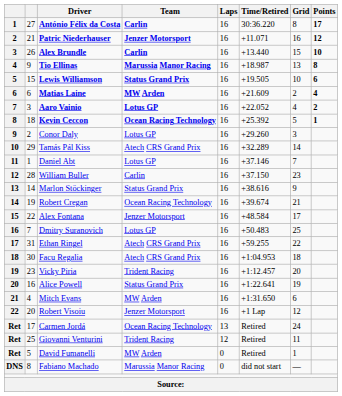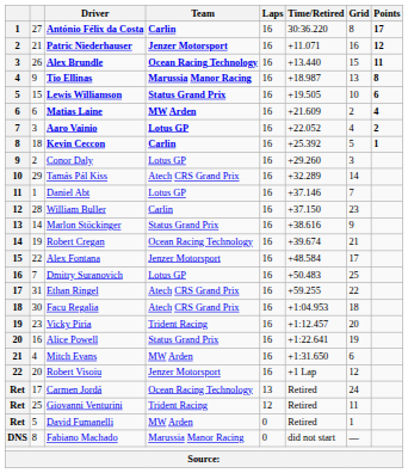 <table class="wikitable" style="font-size:85%">
 <tr>
 <th></th>
 <th></th>
 <th>Driver</th>
 <th>Team</th>
 <th>Laps</th>
 <th>Time/Retired</th>
 <th>Grid</th>
 <th>Points</th>
 </tr>
 <tr>
 <th>1</th>
 <td>27</td>
 <td><strong> <a href='#'>António Félix da Costa</a></strong></td>
 <td><strong><a href='#'>Carlin</a></strong></td>
 <td>16</td>
 <td>30:36.220</td>
 <td>8</td>
 <td><strong>17 </strong></td>
 </tr>
 <tr>
 <th>2</th>
 <td>21</td>
 <td><strong> <a href='#'>Patric Niederhauser</a></strong></td>
 <td><strong><a href='#'>Jenzer Motorsport</a></strong></td>
 <td>16</td>
 <td>+11.071</td>
 <td>16</td>
 <td><strong>12</strong></td>
 </tr>
 <tr>
 <th>3</th>
 <td>26</td>
 <td><strong> <a href='#'>Alex Brundle</a></strong></td>
-<td><strong><a href='#'>Carlin</a></strong></td>
+<td><strong><a href='#'>Ocean Racing Technology</a></strong></td>
 <td>16</td>
 <td>+13.440</td>
 <td>15</td>
-<td><strong>10</strong></td>
+<td><strong>11</strong></td>
 </tr>
 <tr>
 <th>4</th>
 <td>9</td>
 <td><strong> <a href='#'>Tio Ellinas</a></strong></td>
 <td><strong><a href='#'>Marussia</a> <a href='#'>Manor Racing</a></strong></td>
 <td>16</td>
 <td>+18.987</td>
 <td>13</td>
 <td><strong>8</strong></td>
 </tr>
 <tr>
 <th>5</th>
 <td>15</td>
 <td><strong> <a href='#'>Lewis Williamson</a></strong></td>
 <td><strong><a href='#'>Status Grand Prix</a></strong></td>
 <td>16</td>
 <td>+19.505</td>
 <td>10</td>
 <td><strong>6</strong></td>
 </tr>
 <tr>
 <th>6</th>
 <td>6</td>
 <td><strong> <a href='#'>Matias Laine</a></strong></td>
 <td><strong><a href='#'>MW</a> <a href='#'>Arden</a></strong></td>
 <td>16</td>
 <td>+21.609</td>
 <td>2</td>
 <td><strong>4</strong></td>
 </tr>
 <tr>
 <th>7</th>
 <td>3</td>
 <td><strong> <a href='#'>Aaro Vainio</a></strong></td>
 <td><strong><a href='#'>Lotus GP</a></strong></td>
 <td>16</td>
 <td>+22.052</td>
 <td>4</td>
 <td><strong>2</strong></td>
 </tr>
 <tr>
 <th>8</th>
 <td>18</td>
 <td><strong> <a href='#'>Kevin Ceccon</a></strong></td>
-<td><strong><a href='#'>Ocean Racing Technology</a></strong></td>
+<td><strong><a href='#'>Carlin</a></strong></td>
 <td>16</td>
 <td>+25.392</td>
 <td>5</td>
 <td><strong>1</strong></td>
 </tr>
 <tr>
 <th>9</th>
 <td>2</td>
 <td> <a href='#'>Conor Daly</a></td>
 <td><a href='#'>Lotus GP</a></td>
 <td>16</td>
 <td>+29.260</td>
 <td>3</td>
 <td></td>
 </tr>
 <tr>
 <th>10</th>
 <td>29</td>
 <td> <a href='#'>Tamás Pál Kiss</a></td>
 <td><a href='#'>Atech</a> <a href='#'>CRS Grand Prix</a></td>
 <td>16</td>
 <td>+32.289</td>
 <td>14</td>
 <td></td>
 </tr>
 <tr>
 <th>11</th>
 <td>1</td>
 <td> <a href='#'>Daniel Abt</a></td>
 <td><a href='#'>Lotus GP</a></td>
 <td>16</td>
 <td>+37.146</td>
 <td>7</td>
 <td></td>
 </tr>
 <tr>
 <th>12</th>
 <td>28</td>
 <td> <a href='#'>William Buller</a></td>
 <td><a href='#'>Carlin</a></td>
 <td>16</td>
 <td>+37.150</td>
 <td>23</td>
 <td></td>
 </tr>
 <tr>
 <th>13</th>
 <td>14</td>
 <td> <a href='#'>Marlon Stöckinger</a></td>
 <td><a href='#'>Status Grand Prix</a></td>
 <td>16</td>
 <td>+38.616</td>
 <td>9</td>
 <td></td>
 </tr>
 <tr>
 <th>14</th>
 <td>19</td>
 <td> <a href='#'>Robert Cregan</a></td>
 <td><a href='#'>Ocean Racing Technology</a></td>
 <td>16</td>
 <td>+39.674</td>
 <td>21</td>
 <td></td>
 </tr>
 <tr>
 <th>15</th>
 <td>22</td>
 <td> <a href='#'>Alex Fontana</a></td>
 <td><a href='#'>Jenzer Motorsport</a></td>
 <td>16</td>
 <td>+48.584</td>
 <td>17</td>
 <td></td>
 </tr>
 <tr>
 <th>16</th>
 <td>7</td>
 <td> <a href='#'>Dmitry Suranovich</a></td>
 <td><a href='#'>Lotus GP</a></td>
 <td>16</td>
 <td>+50.483</td>
 <td>25</td>
 <td></td>
 </tr>
 <tr>
 <th>17</th>
 <td>31</td>
 <td> <a href='#'>Ethan Ringel</a></td>
 <td><a href='#'>Atech</a> <a href='#'>CRS Grand Prix</a></td>
 <td>16</td>
 <td>+59.255</td>
 <td>22</td>
 <td></td>
 </tr>
 <tr>
 <th>18</th>
 <td>30</td>
 <td> <a href='#'>Facu Regalia</a></td>
 <td><a href='#'>Atech</a> <a href='#'>CRS Grand Prix</a></td>
 <td>16</td>
 <td>+1:04.953</td>
 <td>18</td>
 <td></td>
 </tr>
 <tr>
 <th>19</th>
 <td>23</td>
 <td> <a href='#'>Vicky Piria</a></td>
 <td><a href='#'>Trident Racing</a></td>
 <td>16</td>
 <td>+1:12.457</td>
 <td>20</td>
 <td></td>
 </tr>
 <tr>
 <th>20</th>
 <td>16</td>
 <td> <a href='#'>Alice Powell</a></td>
 <td><a href='#'>Status Grand Prix</a></td>
 <td>16</td>
 <td>+1:22.641</td>
 <td>19</td>
 <td></td>
 </tr>
 <tr>
 <th>21</th>
 <td>4</td>
 <td> <a href='#'>Mitch Evans</a></td>
 <td><a href='#'>MW</a> <a href='#'>Arden</a></td>
 <td>16</td>
 <td>+1:31.650</td>
 <td>6</td>
 <td></td>
 </tr>
 <tr>
 <th>22</th>
 <td>20</td>
 <td> <a href='#'>Robert Visoiu</a></td>
 <td><a href='#'>Jenzer Motorsport</a></td>
 <td>16</td>
 <td>+1 Lap</td>
 <td>12</td>
 <td></td>
 </tr>
 <tr>
 <th>Ret</th>
 <td>17</td>
 <td> <a href='#'>Carmen Jordá</a></td>
 <td><a href='#'>Ocean Racing Technology</a></td>
 <td>13</td>
 <td>Retired</td>
 <td>24</td>
 <td></td>
 </tr>
 <tr>
 <th>Ret</th>
 <td>25</td>
 <td> <a href='#'>Giovanni Venturini</a></td>
 <td><a href='#'>Trident Racing</a></td>
 <td>12</td>
 <td>Retired</td>
 <td>11</td>
 <td></td>
 </tr>
 <tr>
 <th>Ret</th>
 <td>5</td>
 <td> <a href='#'>David Fumanelli</a></td>
 <td><a href='#'>MW</a> <a href='#'>Arden</a></td>
 <td>0</td>
 <td>Retired</td>
 <td>1</td>
 <td></td>
 </tr>
 <tr>
 <th>DNS</th>
 <td>8</td>
 <td> <a href='#'>Fabiano Machado</a></td>
 <td><a href='#'>Marussia</a> <a href='#'>Manor Racing</a></td>
 <td>0</td>
 <td>did not start</td>
 <td>—</td>
 <td></td>
 </tr>
 <tr>
 <td colspan=8></td>
 </tr>
 <tr>
 <th colspan=8>Source:</th>
 </tr>
 </table>
